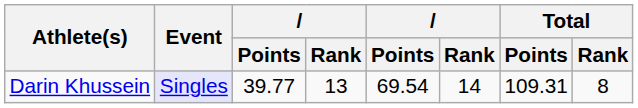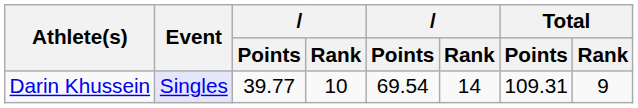 <table class="wikitable" style="font-size:90%;">
 <tr>
 <th rowspan="2">Athlete(s)</th>
 <th rowspan="2">Event</th>
 <th colspan="2">/</th>
 <th colspan="2">/</th>
 <th colspan="2">Total</th>
 </tr>
 <tr>
 <th>Points</th>
 <th>Rank</th>
 <th>Points</th>
 <th>Rank</th>
 <th>Points</th>
 <th>Rank</th>
 </tr>
 <tr>
 <td><a href='#'>Darin Khussein</a></td>
 <td style="background: lavender;"><a href='#'>Singles</a></td>
 <td align="center">39.77</td>
-<td align="center">13</td>
+<td align="center">10</td>
 <td align="center">69.54</td>
 <td align="center">14</td>
 <td align="center">109.31</td>
-<td align="center">8</td>
+<td align="center">9</td>
 </tr>
 </table>
